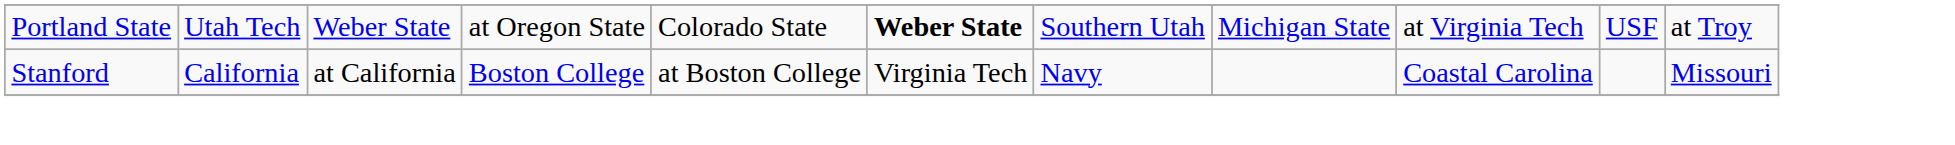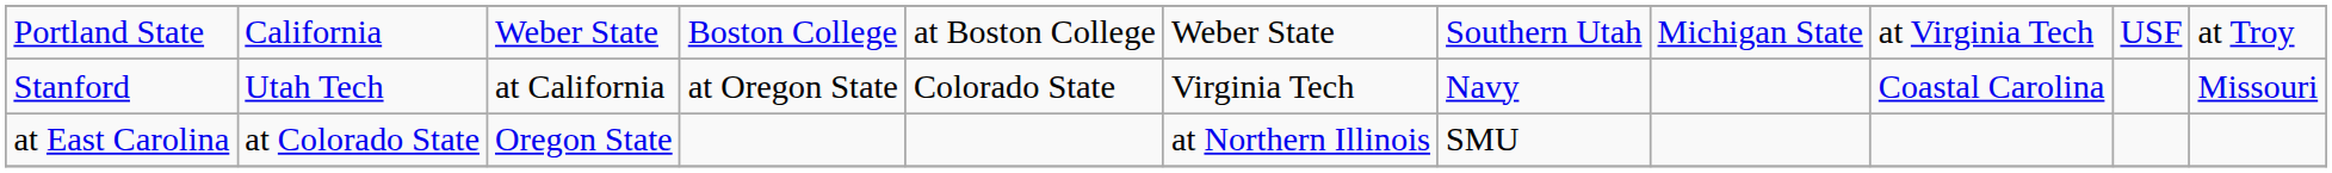 <table class="wikitable">
 <tr>
 </tr>
 <tr>
 <td><a href='#'>Portland State</a></td>
-<td><a href='#'>Utah Tech</a></td>
+<td><a href='#'>California</a></td>
 <td><a href='#'>Weber State</a></td>
-<td>at Oregon State</td>
-<td>Colorado State</td>
-<td><strong>Weber State</strong></td>
+<td><a href='#'>Boston College</a></td>
+<td>at Boston College</td>
+<td>Weber State</td>
 <td><a href='#'>Southern Utah</a></td>
 <td><a href='#'>Michigan State</a></td>
 <td>at <a href='#'>Virginia Tech</a></td>
 <td><a href='#'>USF</a></td>
 <td>at <a href='#'>Troy</a></td>
 </tr>
 <tr>
 <td><a href='#'>Stanford</a></td>
-<td><a href='#'>California</a></td>
+<td><a href='#'>Utah Tech</a></td>
 <td>at California</td>
-<td><a href='#'>Boston College</a></td>
-<td>at Boston College</td>
+<td>at Oregon State</td>
+<td>Colorado State</td>
 <td>Virginia Tech</td>
 <td><a href='#'>Navy</a></td>
 <td></td>
 <td><a href='#'>Coastal Carolina</a></td>
 <td></td>
 <td><a href='#'>Missouri</a></td>
 </tr>
 <tr>
+<td>at <a href='#'>East Carolina</a></td>
+<td>at <a href='#'>Colorado State</a></td>
+<td><a href='#'>Oregon State</a></td>
+<td></td>
+<td></td>
+<td>at <a href='#'>Northern Illinois</a></td>
+<td>SMU</td>
+<td></td>
+<td></td>
+<td></td>
+<td></td>
+</tr>
+<tr>
 </tr>
 </table>
